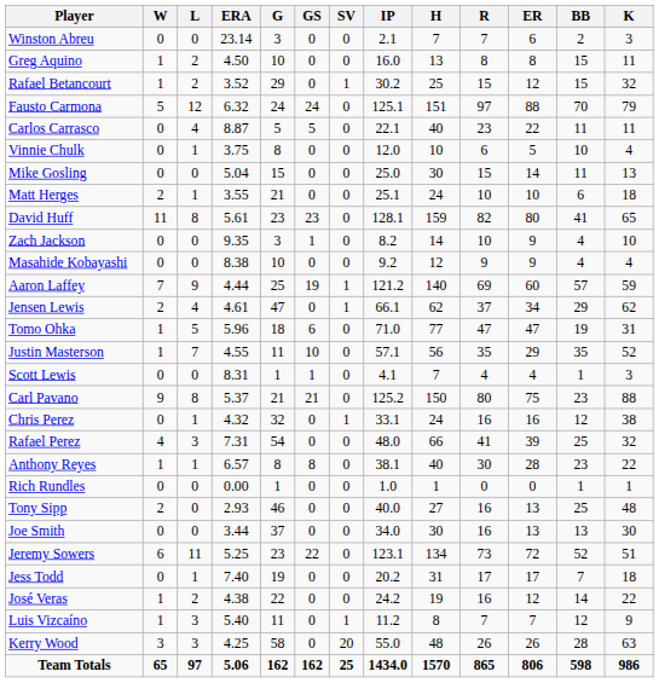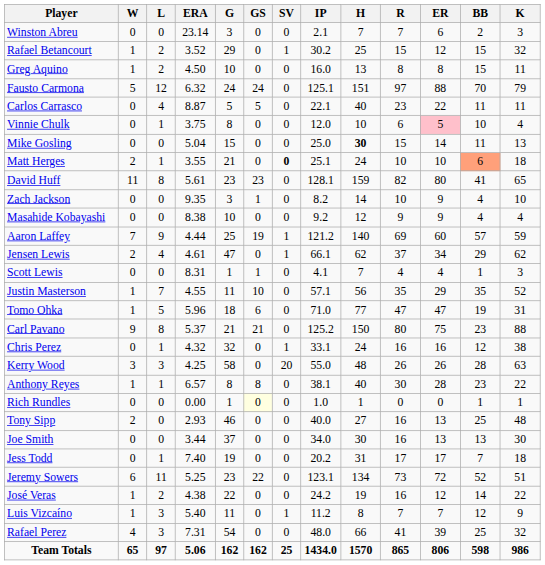 <table class="wikitable" style="text-align:center;">
 <tr>
 <th width="20%">Player</th>
 <th width="5%">W</th>
 <th width="5%">L</th>
 <th width="7%">ERA</th>
 <th width="5%">G</th>
 <th width="5%">GS</th>
 <th width="5%">SV</th>
 <th width="7%">IP</th>
 <th width="7%">H</th>
 <th width="7%">R</th>
 <th width="7%">ER</th>
 <th width="7%">BB</th>
 <th width="7%">K</th>
 </tr>
 <tr>
 <td style="text-align:left;"><a href='#'>Winston Abreu</a></td>
 <td>0</td>
 <td>0</td>
 <td>23.14</td>
 <td>3</td>
 <td>0</td>
 <td>0</td>
 <td>2.1</td>
 <td>7</td>
 <td>7</td>
 <td>6</td>
 <td>2</td>
 <td>3</td>
 </tr>
 <tr>
+<td style="text-align:left;"><a href='#'>Rafael Betancourt</a></td>
+<td>1</td>
+<td>2</td>
+<td>3.52</td>
+<td>29</td>
+<td>0</td>
+<td>1</td>
+<td>30.2</td>
+<td>25</td>
+<td>15</td>
+<td>12</td>
+<td>15</td>
+<td>32</td>
+</tr>
+<tr>
 <td style="text-align:left;"><a href='#'>Greg Aquino</a></td>
 <td>1</td>
 <td>2</td>
 <td>4.50</td>
 <td>10</td>
 <td>0</td>
 <td>0</td>
 <td>16.0</td>
 <td>13</td>
 <td>8</td>
 <td>8</td>
 <td>15</td>
 <td>11</td>
-</tr>
-<tr>
-<td style="text-align:left;"><a href='#'>Rafael Betancourt</a></td>
-<td>1</td>
-<td>2</td>
-<td>3.52</td>
-<td>29</td>
-<td>0</td>
-<td>1</td>
-<td>30.2</td>
-<td>25</td>
-<td>15</td>
-<td>12</td>
-<td>15</td>
-<td>32</td>
 </tr>
 <tr>
 <td style="text-align:left;"><a href='#'>Fausto Carmona</a></td>
 <td>5</td>
 <td>12</td>
 <td>6.32</td>
 <td>24</td>
 <td>24</td>
 <td>0</td>
 <td>125.1</td>
 <td>151</td>
 <td>97</td>
 <td>88</td>
 <td>70</td>
 <td>79</td>
 </tr>
 <tr>
 <td style="text-align:left;"><a href='#'>Carlos Carrasco</a></td>
 <td>0</td>
 <td>4</td>
 <td>8.87</td>
 <td>5</td>
 <td>5</td>
 <td>0</td>
 <td>22.1</td>
 <td>40</td>
 <td>23</td>
 <td>22</td>
 <td>11</td>
 <td>11</td>
 </tr>
 <tr>
 <td style="text-align:left;"><a href='#'>Vinnie Chulk</a></td>
 <td>0</td>
 <td>1</td>
 <td>3.75</td>
 <td>8</td>
 <td>0</td>
 <td>0</td>
 <td>12.0</td>
 <td>10</td>
 <td>6</td>
-<td>5</td>
+<td style="background: pink;">5</td>
 <td>10</td>
 <td>4</td>
 </tr>
 <tr>
 <td style="text-align:left;"><a href='#'>Mike Gosling</a></td>
 <td>0</td>
 <td>0</td>
 <td>5.04</td>
 <td>15</td>
 <td>0</td>
 <td>0</td>
 <td>25.0</td>
-<td>30</td>
+<td><strong>30</strong></td>
 <td>15</td>
 <td>14</td>
 <td>11</td>
 <td>13</td>
 </tr>
 <tr>
 <td style="text-align:left;"><a href='#'>Matt Herges</a></td>
 <td>2</td>
 <td>1</td>
 <td>3.55</td>
 <td>21</td>
 <td>0</td>
-<td>0</td>
+<td><strong>0</strong></td>
 <td>25.1</td>
 <td>24</td>
 <td>10</td>
 <td>10</td>
-<td>6</td>
+<td style="background: lightsalmon;">6</td>
 <td>18</td>
 </tr>
 <tr>
 <td style="text-align:left;"><a href='#'>David Huff</a></td>
 <td>11</td>
 <td>8</td>
 <td>5.61</td>
 <td>23</td>
 <td>23</td>
 <td>0</td>
 <td>128.1</td>
 <td>159</td>
 <td>82</td>
 <td>80</td>
 <td>41</td>
 <td>65</td>
 </tr>
 <tr>
 <td style="text-align:left;"><a href='#'>Zach Jackson</a></td>
 <td>0</td>
 <td>0</td>
 <td>9.35</td>
 <td>3</td>
 <td>1</td>
 <td>0</td>
 <td>8.2</td>
 <td>14</td>
 <td>10</td>
 <td>9</td>
 <td>4</td>
 <td>10</td>
 </tr>
 <tr>
 <td style="text-align:left;"><a href='#'>Masahide Kobayashi</a></td>
 <td>0</td>
 <td>0</td>
 <td>8.38</td>
 <td>10</td>
 <td>0</td>
 <td>0</td>
 <td>9.2</td>
 <td>12</td>
 <td>9</td>
 <td>9</td>
 <td>4</td>
 <td>4</td>
 </tr>
 <tr>
 <td style="text-align:left;"><a href='#'>Aaron Laffey</a></td>
 <td>7</td>
 <td>9</td>
 <td>4.44</td>
 <td>25</td>
 <td>19</td>
 <td>1</td>
 <td>121.2</td>
 <td>140</td>
 <td>69</td>
 <td>60</td>
 <td>57</td>
 <td>59</td>
 </tr>
 <tr>
 <td style="text-align:left;"><a href='#'>Jensen Lewis</a></td>
 <td>2</td>
 <td>4</td>
 <td>4.61</td>
 <td>47</td>
 <td>0</td>
 <td>1</td>
 <td>66.1</td>
 <td>62</td>
 <td>37</td>
 <td>34</td>
 <td>29</td>
 <td>62</td>
 </tr>
 <tr>
-<td style="text-align:left;"><a href='#'>Tomo Ohka</a></td>
+<td style="text-align:left;"><a href='#'>Scott Lewis</a></td>
+<td>0</td>
+<td>0</td>
+<td>8.31</td>
 <td>1</td>
-<td>5</td>
-<td>5.96</td>
-<td>18</td>
-<td>6</td>
+<td>1</td>
 <td>0</td>
-<td>71.0</td>
-<td>77</td>
-<td>47</td>
-<td>47</td>
-<td>19</td>
-<td>31</td>
+<td>4.1</td>
+<td>7</td>
+<td>4</td>
+<td>4</td>
+<td>1</td>
+<td>3</td>
 </tr>
 <tr>
 <td style="text-align:left;"><a href='#'>Justin Masterson</a></td>
 <td>1</td>
 <td>7</td>
 <td>4.55</td>
 <td>11</td>
 <td>10</td>
 <td>0</td>
 <td>57.1</td>
 <td>56</td>
 <td>35</td>
 <td>29</td>
 <td>35</td>
 <td>52</td>
 </tr>
 <tr>
-<td style="text-align:left;"><a href='#'>Scott Lewis</a></td>
+<td style="text-align:left;"><a href='#'>Tomo Ohka</a></td>
+<td>1</td>
+<td>5</td>
+<td>5.96</td>
+<td>18</td>
+<td>6</td>
 <td>0</td>
-<td>0</td>
-<td>8.31</td>
-<td>1</td>
-<td>1</td>
-<td>0</td>
-<td>4.1</td>
-<td>7</td>
-<td>4</td>
-<td>4</td>
-<td>1</td>
-<td>3</td>
+<td>71.0</td>
+<td>77</td>
+<td>47</td>
+<td>47</td>
+<td>19</td>
+<td>31</td>
 </tr>
 <tr>
 <td style="text-align:left;"><a href='#'>Carl Pavano</a></td>
 <td>9</td>
 <td>8</td>
 <td>5.37</td>
 <td>21</td>
 <td>21</td>
 <td>0</td>
 <td>125.2</td>
 <td>150</td>
 <td>80</td>
 <td>75</td>
 <td>23</td>
 <td>88</td>
 </tr>
 <tr>
 <td style="text-align:left;"><a href='#'>Chris Perez</a></td>
 <td>0</td>
 <td>1</td>
 <td>4.32</td>
 <td>32</td>
 <td>0</td>
 <td>1</td>
 <td>33.1</td>
 <td>24</td>
 <td>16</td>
 <td>16</td>
 <td>12</td>
 <td>38</td>
 </tr>
 <tr>
-<td style="text-align:left;"><a href='#'>Rafael Perez</a></td>
-<td>4</td>
+<td style="text-align:left;"><a href='#'>Kerry Wood</a></td>
 <td>3</td>
-<td>7.31</td>
-<td>54</td>
+<td>3</td>
+<td>4.25</td>
+<td>58</td>
 <td>0</td>
-<td>0</td>
-<td>48.0</td>
-<td>66</td>
-<td>41</td>
-<td>39</td>
-<td>25</td>
-<td>32</td>
+<td>20</td>
+<td>55.0</td>
+<td>48</td>
+<td>26</td>
+<td>26</td>
+<td>28</td>
+<td>63</td>
 </tr>
 <tr>
 <td style="text-align:left;"><a href='#'>Anthony Reyes</a></td>
 <td>1</td>
 <td>1</td>
 <td>6.57</td>
 <td>8</td>
 <td>8</td>
 <td>0</td>
 <td>38.1</td>
 <td>40</td>
 <td>30</td>
 <td>28</td>
 <td>23</td>
 <td>22</td>
 </tr>
 <tr>
 <td style="text-align:left;"><a href='#'>Rich Rundles</a></td>
 <td>0</td>
 <td>0</td>
 <td>0.00</td>
 <td>1</td>
-<td>0</td>
+<td style="background: lightyellow;">0</td>
 <td>0</td>
 <td>1.0</td>
 <td>1</td>
 <td>0</td>
 <td>0</td>
 <td>1</td>
 <td>1</td>
 </tr>
 <tr>
 <td style="text-align:left;"><a href='#'>Tony Sipp</a></td>
 <td>2</td>
 <td>0</td>
 <td>2.93</td>
 <td>46</td>
 <td>0</td>
 <td>0</td>
 <td>40.0</td>
 <td>27</td>
 <td>16</td>
 <td>13</td>
 <td>25</td>
 <td>48</td>
 </tr>
 <tr>
 <td style="text-align:left;"><a href='#'>Joe Smith</a></td>
 <td>0</td>
 <td>0</td>
 <td>3.44</td>
 <td>37</td>
 <td>0</td>
 <td>0</td>
 <td>34.0</td>
 <td>30</td>
 <td>16</td>
 <td>13</td>
 <td>13</td>
 <td>30</td>
 </tr>
 <tr>
+<td style="text-align:left;"><a href='#'>Jess Todd</a></td>
+<td>0</td>
+<td>1</td>
+<td>7.40</td>
+<td>19</td>
+<td>0</td>
+<td>0</td>
+<td>20.2</td>
+<td>31</td>
+<td>17</td>
+<td>17</td>
+<td>7</td>
+<td>18</td>
+</tr>
+<tr>
 <td style="text-align:left;"><a href='#'>Jeremy Sowers</a></td>
 <td>6</td>
 <td>11</td>
 <td>5.25</td>
 <td>23</td>
 <td>22</td>
 <td>0</td>
 <td>123.1</td>
 <td>134</td>
 <td>73</td>
 <td>72</td>
 <td>52</td>
 <td>51</td>
-</tr>
-<tr>
-<td style="text-align:left;"><a href='#'>Jess Todd</a></td>
-<td>0</td>
-<td>1</td>
-<td>7.40</td>
-<td>19</td>
-<td>0</td>
-<td>0</td>
-<td>20.2</td>
-<td>31</td>
-<td>17</td>
-<td>17</td>
-<td>7</td>
-<td>18</td>
 </tr>
 <tr>
 <td style="text-align:left;"><a href='#'>José Veras</a></td>
 <td>1</td>
 <td>2</td>
 <td>4.38</td>
 <td>22</td>
 <td>0</td>
 <td>0</td>
 <td>24.2</td>
 <td>19</td>
 <td>16</td>
 <td>12</td>
 <td>14</td>
 <td>22</td>
 </tr>
 <tr>
 <td style="text-align:left;"><a href='#'>Luis Vizcaíno</a></td>
 <td>1</td>
 <td>3</td>
 <td>5.40</td>
 <td>11</td>
 <td>0</td>
 <td>1</td>
 <td>11.2</td>
 <td>8</td>
 <td>7</td>
 <td>7</td>
 <td>12</td>
 <td>9</td>
 </tr>
 <tr>
-<td style="text-align:left;"><a href='#'>Kerry Wood</a></td>
+<td style="text-align:left;"><a href='#'>Rafael Perez</a></td>
+<td>4</td>
 <td>3</td>
-<td>3</td>
-<td>4.25</td>
-<td>58</td>
+<td>7.31</td>
+<td>54</td>
 <td>0</td>
-<td>20</td>
-<td>55.0</td>
-<td>48</td>
-<td>26</td>
-<td>26</td>
-<td>28</td>
-<td>63</td>
+<td>0</td>
+<td>48.0</td>
+<td>66</td>
+<td>41</td>
+<td>39</td>
+<td>25</td>
+<td>32</td>
 </tr>
 <tr>
 <td><strong>Team Totals</strong></td>
 <td><strong>65</strong></td>
 <td><strong>97</strong></td>
 <td><strong>5.06</strong></td>
 <td><strong>162</strong></td>
 <td><strong>162</strong></td>
 <td><strong>25</strong></td>
 <td><strong>1434.0</strong></td>
 <td><strong>1570</strong></td>
 <td><strong>865</strong></td>
 <td><strong>806</strong></td>
 <td><strong>598</strong></td>
 <td><strong>986</strong></td>
 </tr>
 </table>
